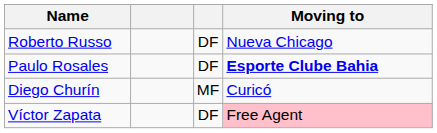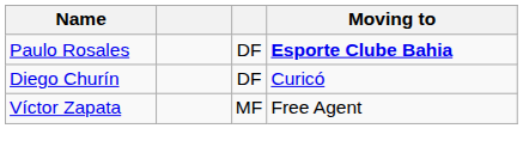 <table class="wikitable" style="text-align: center; width:50%">
 <tr>
 </tr>
 <tr>
 <th width=30% align="center">Name</th>
 <th width=15% align="center"></th>
 <th width=5% align="center"></th>
 <th width=50% align="center">Moving to</th>
 </tr>
 <tr>
-<td align=left><a href='#'>Roberto Russo</a></td>
-<td></td>
-<td>DF</td>
-<td align=left> <a href='#'>Nueva Chicago</a></td>
-</tr>
-<tr>
 <td align=left><a href='#'>Paulo Rosales</a></td>
 <td></td>
 <td>DF</td>
 <td align=left><strong> <a href='#'>Esporte Clube Bahia</a></strong></td>
 </tr>
 <tr>
 <td align=left><a href='#'>Diego Churín</a></td>
 <td></td>
-<td>MF</td>
+<td>DF</td>
 <td align=left> <a href='#'>Curicó</a></td>
 </tr>
 <tr>
 <td align=left><a href='#'>Víctor Zapata</a></td>
 <td></td>
-<td>DF</td>
-<td align=left style="background: pink;">Free Agent</td>
+<td>MF</td>
+<td align=left>Free Agent</td>
 </tr>
 </table>
